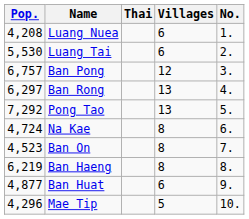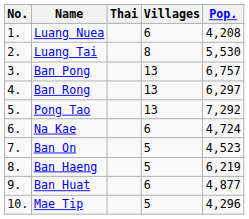 <table class="wikitable sortable">
 <tr>
-<th><a href='#'>Pop.</a></th>
+<th>No.</th>
 <th>Name</th>
 <th>Thai</th>
 <th>Villages</th>
-<th>No.</th>
+<th><a href='#'>Pop.</a></th>
 </tr>
 <tr>
-<td>4,208</td>
+<td>1.</td>
 <td><a href='#'>Luang Nuea</a></td>
 <td></td>
 <td>6</td>
-<td>1.</td>
+<td>4,208</td>
 </tr>
 <tr>
-<td>5,530</td>
+<td>2.</td>
 <td><a href='#'>Luang Tai</a></td>
 <td></td>
-<td>6</td>
-<td>2.</td>
+<td>8</td>
+<td>5,530</td>
 </tr>
 <tr>
-<td>6,757</td>
+<td>3.</td>
 <td><a href='#'>Ban Pong</a></td>
 <td></td>
-<td>12</td>
-<td>3.</td>
+<td>13</td>
+<td>6,757</td>
 </tr>
 <tr>
-<td>6,297</td>
+<td>4.</td>
 <td><a href='#'>Ban Rong</a></td>
 <td></td>
 <td>13</td>
-<td>4.</td>
+<td>6,297</td>
 </tr>
 <tr>
-<td>7,292</td>
+<td>5.</td>
 <td><a href='#'>Pong Tao</a></td>
 <td></td>
 <td>13</td>
-<td>5.</td>
+<td>7,292</td>
 </tr>
 <tr>
-<td>4,724</td>
+<td>6.</td>
 <td><a href='#'>Na Kae</a></td>
 <td></td>
-<td>8</td>
-<td>6.</td>
+<td>6</td>
+<td>4,724</td>
 </tr>
 <tr>
-<td>4,523</td>
+<td>7.</td>
 <td><a href='#'>Ban On</a></td>
 <td></td>
-<td>8</td>
-<td>7.</td>
+<td>5</td>
+<td>4,523</td>
 </tr>
 <tr>
-<td>6,219</td>
+<td>8.</td>
 <td><a href='#'>Ban Haeng</a></td>
 <td></td>
-<td>8</td>
-<td>8.</td>
+<td>5</td>
+<td>6,219</td>
 </tr>
 <tr>
-<td>4,877</td>
+<td>9.</td>
 <td><a href='#'>Ban Huat</a></td>
 <td></td>
 <td>6</td>
-<td>9.</td>
+<td>4,877</td>
 </tr>
 <tr>
-<td>4,296</td>
+<td>10.</td>
 <td><a href='#'>Mae Tip</a></td>
 <td></td>
 <td>5</td>
-<td>10.</td>
+<td>4,296</td>
 </tr>
 </table>
